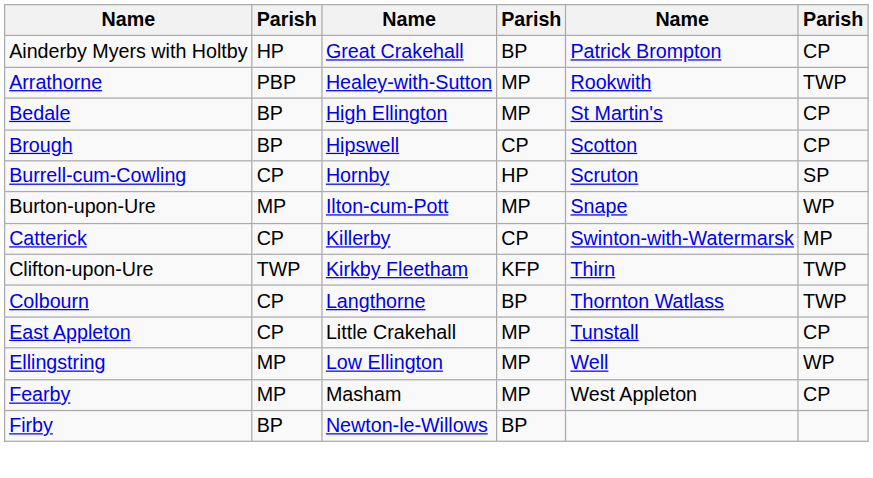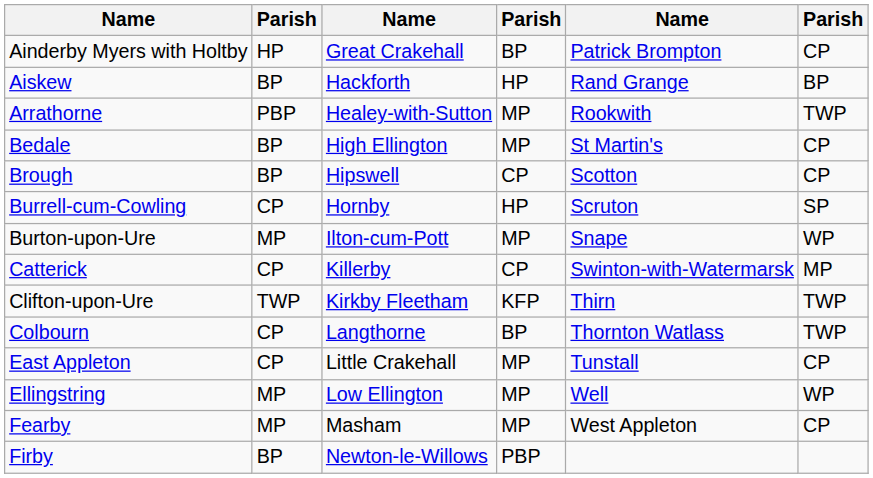 <table class="wikitable">
 <tr>
 <th>Name</th>
 <th>Parish</th>
 <th>Name</th>
 <th>Parish</th>
 <th>Name</th>
 <th>Parish</th>
 </tr>
 <tr>
 <td>Ainderby Myers with Holtby</td>
 <td>HP</td>
 <td><a href='#'>Great Crakehall</a></td>
 <td>BP</td>
 <td><a href='#'>Patrick Brompton</a></td>
 <td>CP</td>
+</tr>
+<tr>
+<td><a href='#'>Aiskew</a></td>
+<td>BP</td>
+<td><a href='#'>Hackforth</a></td>
+<td>HP</td>
+<td><a href='#'>Rand Grange</a></td>
+<td>BP</td>
 </tr>
 <tr>
 <td><a href='#'>Arrathorne</a></td>
 <td>PBP</td>
 <td><a href='#'>Healey-with-Sutton</a></td>
 <td>MP</td>
 <td><a href='#'>Rookwith</a></td>
 <td>TWP</td>
 </tr>
 <tr>
 <td><a href='#'>Bedale</a></td>
 <td>BP</td>
 <td><a href='#'>High Ellington</a></td>
 <td>MP</td>
 <td><a href='#'>St Martin's</a></td>
 <td>CP</td>
 </tr>
 <tr>
 <td><a href='#'>Brough</a></td>
 <td>BP</td>
 <td><a href='#'>Hipswell</a></td>
 <td>CP</td>
 <td><a href='#'>Scotton</a></td>
 <td>CP</td>
 </tr>
 <tr>
 <td><a href='#'>Burrell-cum-Cowling</a></td>
 <td>CP</td>
 <td><a href='#'>Hornby</a></td>
 <td>HP</td>
 <td><a href='#'>Scruton</a></td>
 <td>SP</td>
 </tr>
 <tr>
 <td>Burton-upon-Ure</td>
 <td>MP</td>
 <td><a href='#'>Ilton-cum-Pott</a></td>
 <td>MP</td>
 <td><a href='#'>Snape</a></td>
 <td>WP</td>
 </tr>
 <tr>
 <td><a href='#'>Catterick</a></td>
 <td>CP</td>
 <td><a href='#'>Killerby</a></td>
 <td>CP</td>
 <td><a href='#'>Swinton-with-Watermarsk</a></td>
 <td>MP</td>
 </tr>
 <tr>
 <td>Clifton-upon-Ure</td>
 <td>TWP</td>
 <td><a href='#'>Kirkby Fleetham</a></td>
 <td>KFP</td>
 <td><a href='#'>Thirn</a></td>
 <td>TWP</td>
 </tr>
 <tr>
 <td><a href='#'>Colbourn</a></td>
 <td>CP</td>
 <td><a href='#'>Langthorne</a></td>
 <td>BP</td>
 <td><a href='#'>Thornton Watlass</a></td>
 <td>TWP</td>
 </tr>
 <tr>
 <td><a href='#'>East Appleton</a></td>
 <td>CP</td>
 <td>Little Crakehall</td>
 <td>MP</td>
 <td><a href='#'>Tunstall</a></td>
 <td>CP</td>
 </tr>
 <tr>
 <td><a href='#'>Ellingstring</a></td>
 <td>MP</td>
 <td><a href='#'>Low Ellington</a></td>
 <td>MP</td>
 <td><a href='#'>Well</a></td>
 <td>WP</td>
 </tr>
 <tr>
 <td><a href='#'>Fearby</a></td>
 <td>MP</td>
 <td>Masham</td>
 <td>MP</td>
 <td>West Appleton</td>
 <td>CP</td>
 </tr>
 <tr>
 <td><a href='#'>Firby</a></td>
 <td>BP</td>
 <td><a href='#'>Newton-le-Willows</a></td>
-<td>BP</td>
+<td>PBP</td>
 <td></td>
 <td></td>
 </tr>
 </table>
